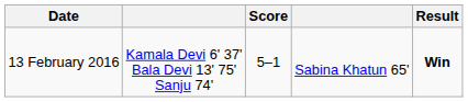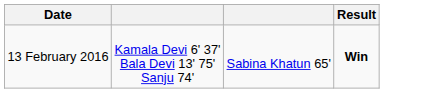 <table class="wikitable" border="1" style="font-size:90%;" style="text-align:center;">
 <tr>
 <th>Date</th>
 <th></th>
-<th>Score</th>
 <th></th>
 <th>Result</th>
 </tr>
 <tr align=center>
 <td>13 February 2016</td>
 <td><br><a href='#'>Kamala Devi</a> 6' 37'<br><a href='#'>Bala Devi</a> 13' 75'<br><a href='#'>Sanju</a> 74'</td>
-<td>5–1</td>
 <td><br><a href='#'>Sabina Khatun</a> 65'</td>
 <td><strong>Win</strong></td>
 </tr>
 </table>
